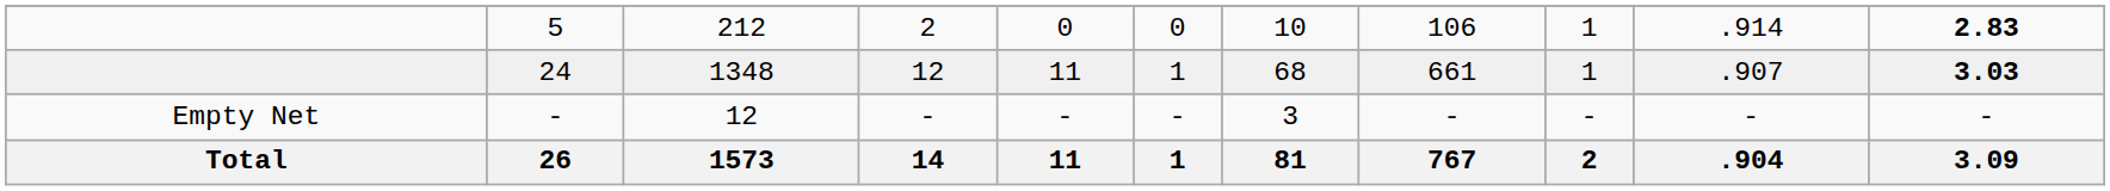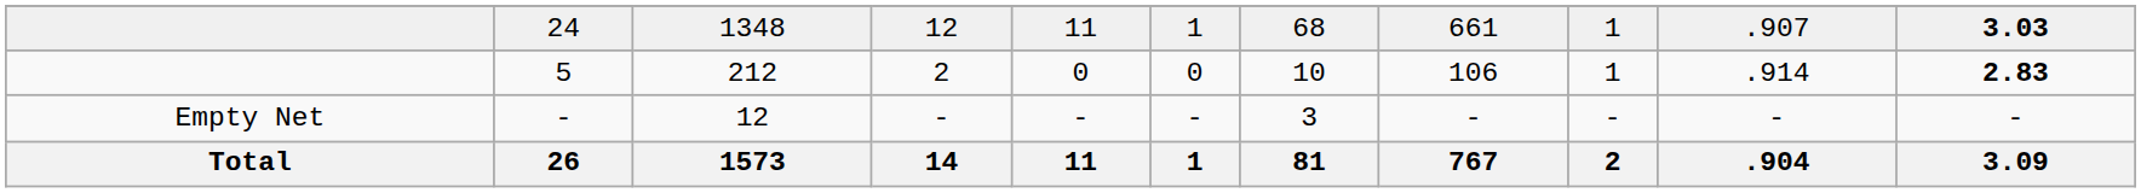 <table class="wikitable sortable" width ="1000">
 <tr align="center">
+</tr>
+<tr align="center" bgcolor="f0f0f0">
+<td></td>
+<td>24</td>
+<td>1348</td>
+<td>12</td>
+<td>11</td>
+<td>1</td>
+<td>68</td>
+<td>661</td>
+<td>1</td>
+<td>.907</td>
+<td><strong>3.03</strong></td>
 </tr>
 <tr align="center" bgcolor="">
 <td></td>
 <td>5</td>
 <td>212</td>
 <td>2</td>
 <td>0</td>
 <td>0</td>
 <td>10</td>
 <td>106</td>
 <td>1</td>
 <td>.914</td>
 <td><strong>2.83</strong></td>
-</tr>
-<tr align="center" bgcolor="f0f0f0">
-<td></td>
-<td>24</td>
-<td>1348</td>
-<td>12</td>
-<td>11</td>
-<td>1</td>
-<td>68</td>
-<td>661</td>
-<td>1</td>
-<td>.907</td>
-<td><strong>3.03</strong></td>
 </tr>
 <tr align="center" bgcolor="">
 <td>Empty Net</td>
 <td>-</td>
 <td>12</td>
 <td>-</td>
 <td>-</td>
 <td>-</td>
 <td>3</td>
 <td>-</td>
 <td>-</td>
 <td>-</td>
 <td>-</td>
 </tr>
 <tr>
 <th>Total</th>
 <th>26</th>
 <th>1573</th>
 <th>14</th>
 <th>11</th>
 <th>1</th>
 <th>81</th>
 <th>767</th>
 <th>2</th>
 <th>.904</th>
 <th>3.09</th>
 </tr>
 </table>
